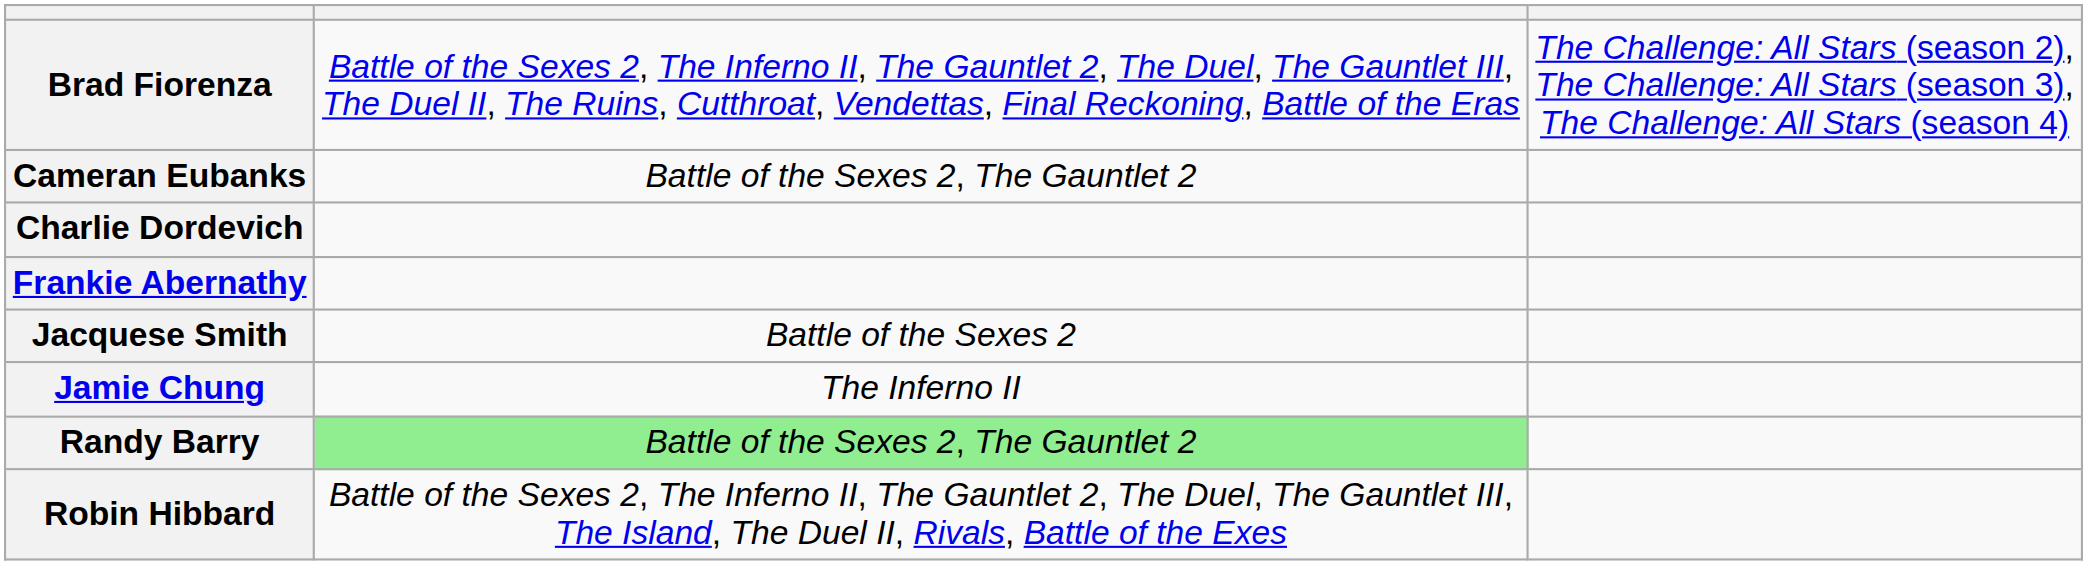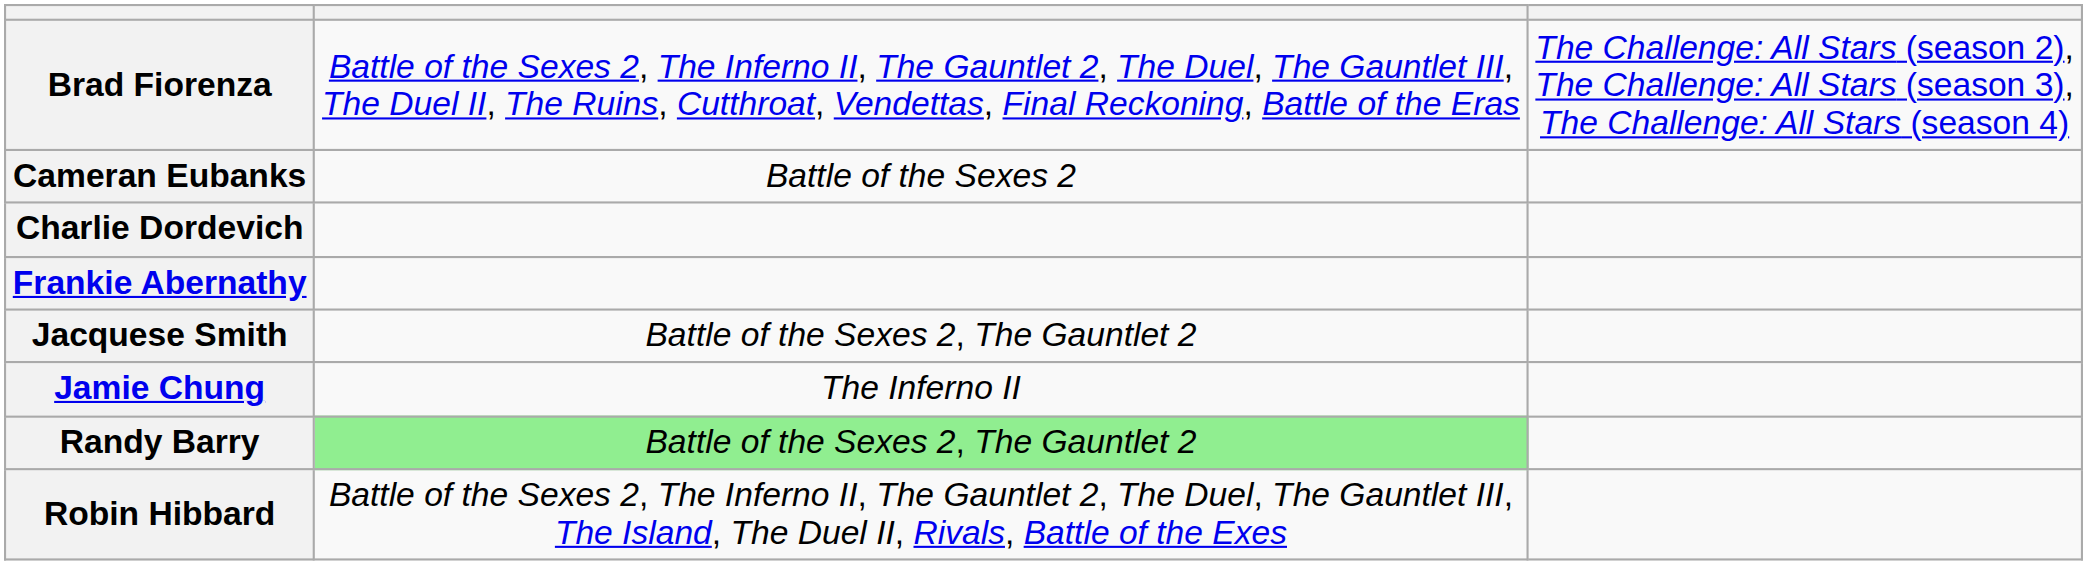 <table class="wikitable sortable" style="text-align:center">
 <tr>
 <th scope="col"></th>
 <th scope="col"></th>
 <th scope="col"></th>
 </tr>
 <tr>
 <th scope="row">Brad Fiorenza</th>
 <td><em><a href='#'>Battle of the Sexes 2</a></em>, <em><a href='#'>The Inferno II</a></em>, <em><a href='#'>The Gauntlet 2</a></em>, <em><a href='#'>The Duel</a></em>, <em><a href='#'>The Gauntlet III</a></em>,<br><em><a href='#'>The Duel II</a></em>, <em><a href='#'>The Ruins</a></em>, <em><a href='#'>Cutthroat</a></em>, <em><a href='#'>Vendettas</a></em>, <em><a href='#'>Final Reckoning</a></em>, <em><a href='#'>Battle of the Eras</a></em></td>
 <td><a href='#'><em>The Challenge: All Stars</em> (season 2)</a>,<br><a href='#'><em>The Challenge: All Stars</em> (season 3)</a>,<br><a href='#'><em>The Challenge: All Stars</em> (season 4)</a></td>
 </tr>
 <tr>
 <th scope="row">Cameran Eubanks</th>
-<td><em>Battle of the Sexes 2</em>, <em>The Gauntlet 2</em></td>
+<td><em>Battle of the Sexes 2</em></td>
 <td></td>
 </tr>
 <tr>
 <th scope="row" nowrap>Charlie Dordevich</th>
 <td></td>
 <td></td>
 </tr>
 <tr>
 <th scope="row" nowrap><a href='#'>Frankie Abernathy</a></th>
 <td></td>
 <td></td>
 </tr>
 <tr>
 <th scope="row">Jacquese Smith</th>
-<td><em>Battle of the Sexes 2</em></td>
+<td><em>Battle of the Sexes 2</em>, <em>The Gauntlet 2</em></td>
 <td></td>
 </tr>
 <tr>
 <th scope="row"><a href='#'>Jamie Chung</a></th>
 <td><em>The Inferno II</em></td>
 <td></td>
 </tr>
 <tr>
 <th scope="row">Randy Barry</th>
 <td style="background: lightgreen;"><em>Battle of the Sexes 2</em>, <em>The Gauntlet 2</em></td>
 <td></td>
 </tr>
 <tr>
 <th scope="row">Robin Hibbard</th>
 <td><em>Battle of the Sexes 2</em>, <em>The Inferno II</em>, <em>The Gauntlet 2</em>, <em>The Duel</em>, <em>The Gauntlet III</em>,<br><em><a href='#'>The Island</a></em>, <em>The Duel II</em>, <em><a href='#'>Rivals</a></em>, <em><a href='#'>Battle of the Exes</a></em></td>
 <td></td>
 </tr>
 </table>
